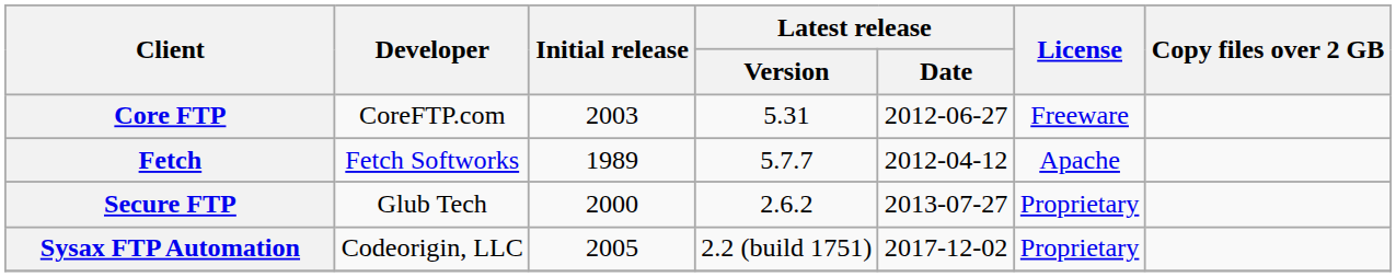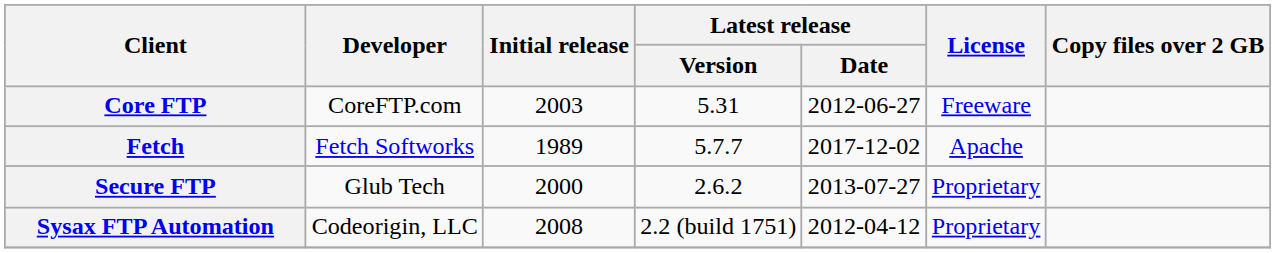 <table class="sortable wikitable" style="width: auto; table-layout: fixed; font-size: smaller; text-align: center;">
 <tr style="background: #ececec">
 <th rowspan="2" style="width:12em">Client</th>
 <th rowspan="2">Developer</th>
 <th rowspan="2">Initial release</th>
 <th colspan="2">Latest release</th>
 <th rowspan="2"><a href='#'>License</a></th>
 <th rowspan="2">Copy files over 2 GB</th>
 </tr>
 <tr>
 <th>Version </th>
 <th>Date </th>
 </tr>
 <tr>
 <th><a href='#'>Core FTP</a></th>
 <td>CoreFTP.com</td>
 <td>2003</td>
 <td>5.31</td>
 <td>2012-06-27</td>
 <td><a href='#'>Freeware</a></td>
 <td></td>
 </tr>
 <tr>
 <th><a href='#'>Fetch</a></th>
 <td><a href='#'>Fetch Softworks</a></td>
 <td>1989</td>
 <td>5.7.7</td>
-<td>2012-04-12</td>
+<td>2017-12-02</td>
 <td><a href='#'>Apache</a></td>
 <td></td>
 </tr>
 <tr>
 <th><a href='#'>Secure FTP</a></th>
 <td>Glub Tech</td>
 <td>2000</td>
 <td>2.6.2</td>
 <td>2013-07-27</td>
 <td><a href='#'>Proprietary</a></td>
 <td></td>
 </tr>
 <tr>
 <th><a href='#'>Sysax FTP Automation</a></th>
 <td>Codeorigin, LLC</td>
-<td>2005</td>
+<td>2008</td>
 <td>2.2 (build 1751)</td>
-<td>2017-12-02</td>
+<td>2012-04-12</td>
 <td><a href='#'>Proprietary</a></td>
 <td></td>
 </tr>
 <tr>
 </tr>
 </table>
